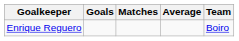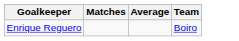 <table class="wikitable sortable" class="wikitable">
 <tr style="background:#ccc; text-align:center;">
 <th>Goalkeeper</th>
-<th>Goals</th>
 <th>Matches</th>
 <th>Average</th>
 <th>Team</th>
 </tr>
 <tr>
 <td> <a href='#'>Enrique Reguero</a></td>
 <td></td>
 <td></td>
-<td></td>
 <td><a href='#'>Boiro</a></td>
 </tr>
 </table>
